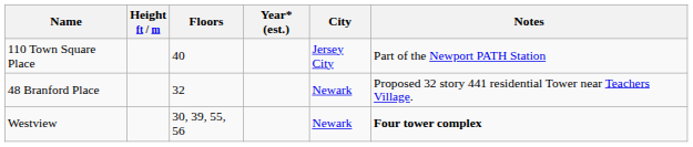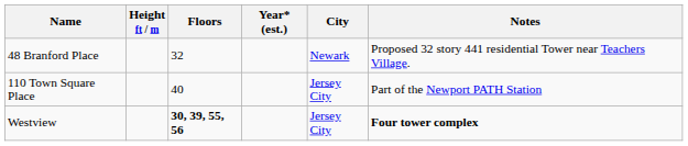 <table class="wikitable sortable">
 <tr>
 <th>Name</th>
 <th>Height<br><small><a href='#'>ft</a> / <a href='#'>m</a></small></th>
 <th>Floors</th>
 <th>Year* (est.)</th>
 <th>City</th>
 <th class="unsortable">Notes</th>
 </tr>
 <tr>
+<td>48 Branford Place</td>
+<td></td>
+<td>32</td>
+<td></td>
+<td><a href='#'>Newark</a></td>
+<td>Proposed 32 story 441 residential Tower near <a href='#'>Teachers Village</a>.<br></td>
+</tr>
+<tr>
 <td>110 Town Square Place</td>
 <td></td>
 <td>40</td>
 <td></td>
 <td><a href='#'>Jersey City</a></td>
 <td>Part of the <a href='#'>Newport PATH Station</a></td>
 </tr>
 <tr>
-<td>48 Branford Place</td>
-<td></td>
-<td>32</td>
-<td></td>
-<td><a href='#'>Newark</a></td>
-<td>Proposed 32 story 441 residential Tower near <a href='#'>Teachers Village</a>.<br></td>
-</tr>
-<tr>
 <td>Westview</td>
 <td></td>
-<td>30, 39, 55, 56</td>
+<td><strong>30, 39, 55, 56</strong></td>
 <td></td>
-<td><a href='#'>Newark</a></td>
+<td><a href='#'>Jersey City</a></td>
 <td><strong>Four tower complex</strong></td>
 </tr>
 </table>
